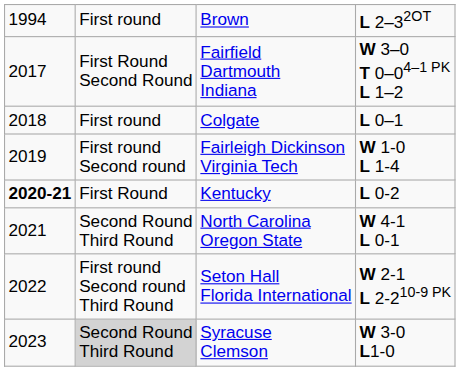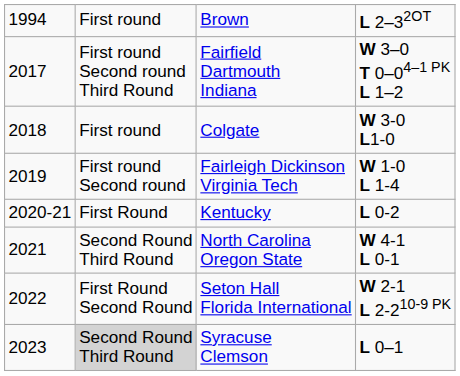 <table class="wikitable">
 <tr>
 <td>1994</td>
 <td>First round</td>
 <td><a href='#'>Brown</a></td>
 <td><strong>L</strong> 2–3<sup>2OT</sup></td>
 </tr>
 <tr>
 <td>2017</td>
-<td>First Round<br>Second Round</td>
+<td>First round<br>Second round<br>Third Round</td>
 <td><a href='#'>Fairfield</a><br><a href='#'>Dartmouth</a><br><a href='#'>Indiana</a></td>
 <td><strong>W</strong> 3–0<br><strong>T</strong> 0–0<sup>4–1 PK</sup><br><strong>L</strong> 1–2</td>
 </tr>
 <tr>
 <td>2018</td>
 <td>First round</td>
 <td><a href='#'>Colgate</a></td>
-<td><strong>L</strong> 0–1</td>
+<td><strong>W</strong> 3-0<br><strong>L</strong>1-0</td>
 </tr>
 <tr>
 <td>2019</td>
 <td>First round<br>Second round</td>
 <td><a href='#'>Fairleigh Dickinson</a><br><a href='#'>Virginia Tech</a></td>
 <td><strong>W</strong> 1-0<br><strong>L</strong> 1-4</td>
 </tr>
 <tr>
-<td><strong>2020-21</strong></td>
+<td>2020-21</td>
 <td>First Round</td>
 <td><a href='#'>Kentucky</a></td>
 <td><strong>L</strong> 0-2</td>
 </tr>
 <tr>
 <td>2021</td>
 <td>Second Round<br>Third Round</td>
 <td><a href='#'>North Carolina</a><br><a href='#'>Oregon State</a></td>
 <td><strong>W</strong> 4-1<br><strong>L</strong> 0-1</td>
 </tr>
 <tr>
 <td>2022</td>
-<td>First round<br>Second round<br>Third Round</td>
+<td>First Round<br>Second Round</td>
 <td><a href='#'>Seton Hall</a><br><a href='#'>Florida International</a></td>
 <td><strong>W</strong> 2-1<br><strong>L</strong> 2-2<sup>10-9 PK</sup></td>
 </tr>
 <tr>
 <td>2023</td>
 <td style="background: lightgrey;">Second Round<br>Third Round</td>
 <td><a href='#'>Syracuse</a><br><a href='#'>Clemson</a></td>
-<td><strong>W</strong> 3-0<br><strong>L</strong>1-0</td>
+<td><strong>L</strong> 0–1</td>
 </tr>
 </table>
